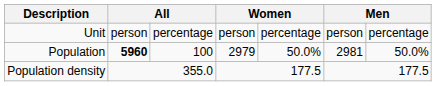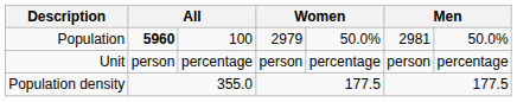 <table class="wikitable" style="text-align:right;">
 <tr>
 <th>Description</th>
 <th colspan=2>All</th>
 <th colspan=2>Women</th>
 <th colspan=2>Men</th>
+</tr>
+<tr ->
+<td>Population</td>
+<td><strong>5960</strong></td>
+<td>100</td>
+<td>2979</td>
+<td>50.0%</td>
+<td>2981</td>
+<td>50.0%</td>
 </tr>
 <tr>
 <td>Unit</td>
 <td>person</td>
 <td>percentage</td>
 <td>person</td>
 <td>percentage</td>
 <td>person</td>
 <td>percentage</td>
 </tr>
 <tr ->
-<td>Population</td>
-<td><strong>5960</strong></td>
-<td>100</td>
-<td>2979</td>
-<td>50.0%</td>
-<td>2981</td>
-<td>50.0%</td>
-</tr>
-<tr ->
 <td>Population density</td>
 <td colspan=2>355.0</td>
 <td colspan=2>177.5</td>
 <td colspan=2>177.5</td>
 </tr>
 </table>
